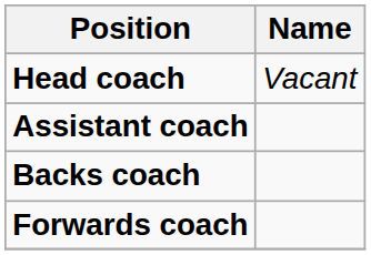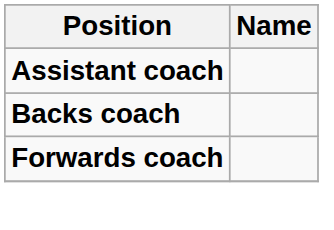 <table class="wikitable">
 <tr>
 <th>Position</th>
 <th>Name</th>
-</tr>
-<tr>
-<td><strong>Head coach</strong></td>
-<td><em>Vacant</em></td>
 </tr>
 <tr>
 <td><strong>Assistant coach</strong></td>
 <td></td>
 </tr>
 <tr>
 <td><strong>Backs coach</strong></td>
 <td></td>
 </tr>
 <tr>
 <td><strong>Forwards coach</strong></td>
 <td></td>
 </tr>
 <tr>
 </tr>
 </table>
